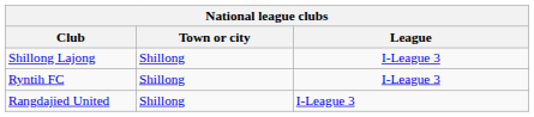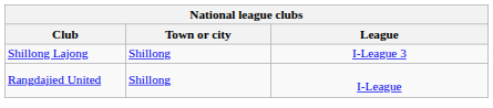 <table class="wikitable sortable" width="100%">
 <tr>
 <th colspan="3">National league clubs</th>
 </tr>
 <tr>
 <th !width="25%">Club</th>
 <th width="30%">Town or city</th>
 <th width="45%">League</th>
 </tr>
 <tr>
 <td><a href='#'>Shillong Lajong</a></td>
 <td><a href='#'>Shillong</a></td>
 <td align="center"><a href='#'>I-League 3</a></td>
 </tr>
 <tr>
-<td><a href='#'>Ryntih FC</a></td>
-<td><a href='#'>Shillong</a></td>
-<td align="center"><a href='#'>I-League 3</a></td>
-</tr>
-<tr>
 <td><a href='#'>Rangdajied United</a></td>
 <td><a href='#'>Shillong</a></td>
-<td><a href='#'>I-League 3</a></td>
+<td align="center"><br><a href='#'>I-League</a></td>
 </tr>
 </table>
